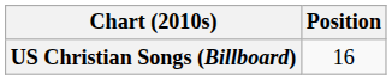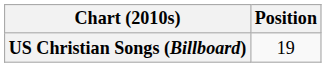 <table class="wikitable plainrowheaders" style="text-align:center">
 <tr>
 <th scope="col">Chart (2010s)</th>
 <th scope="col">Position</th>
 </tr>
 <tr>
 <th scope="row">US Christian Songs (<em>Billboard</em>)</th>
-<td>16</td>
+<td>19</td>
 </tr>
 </table>
